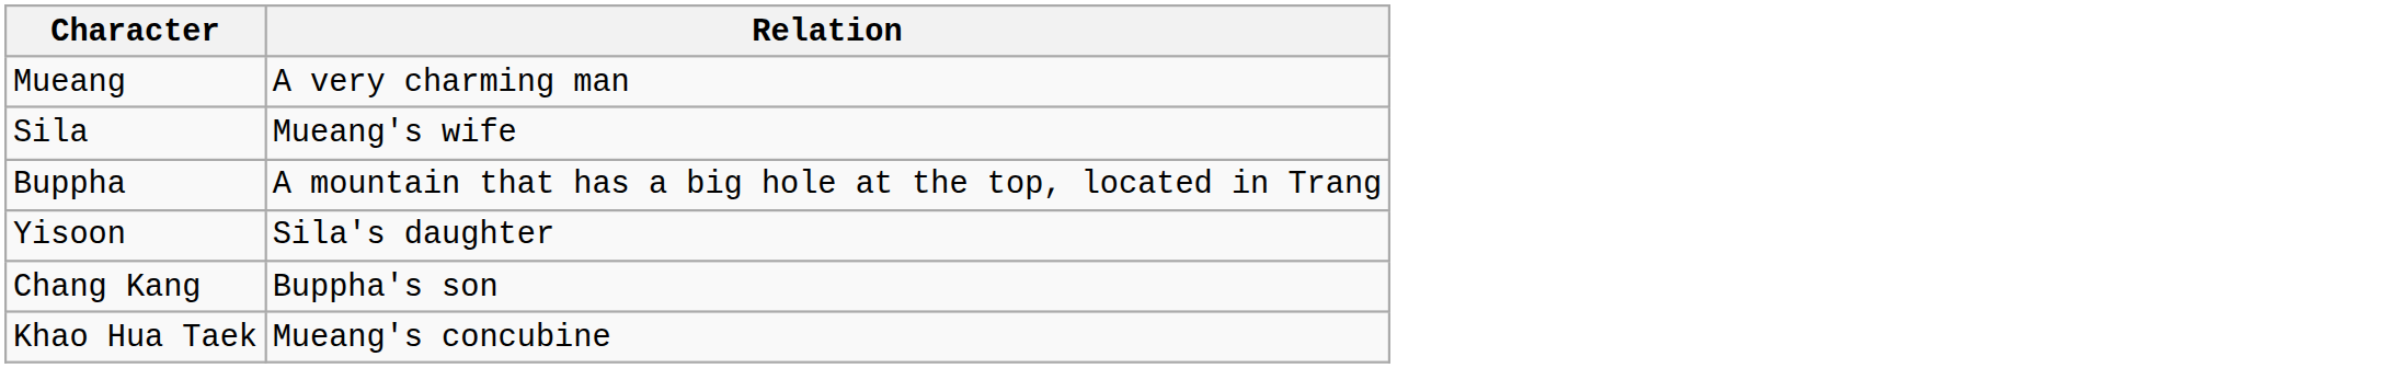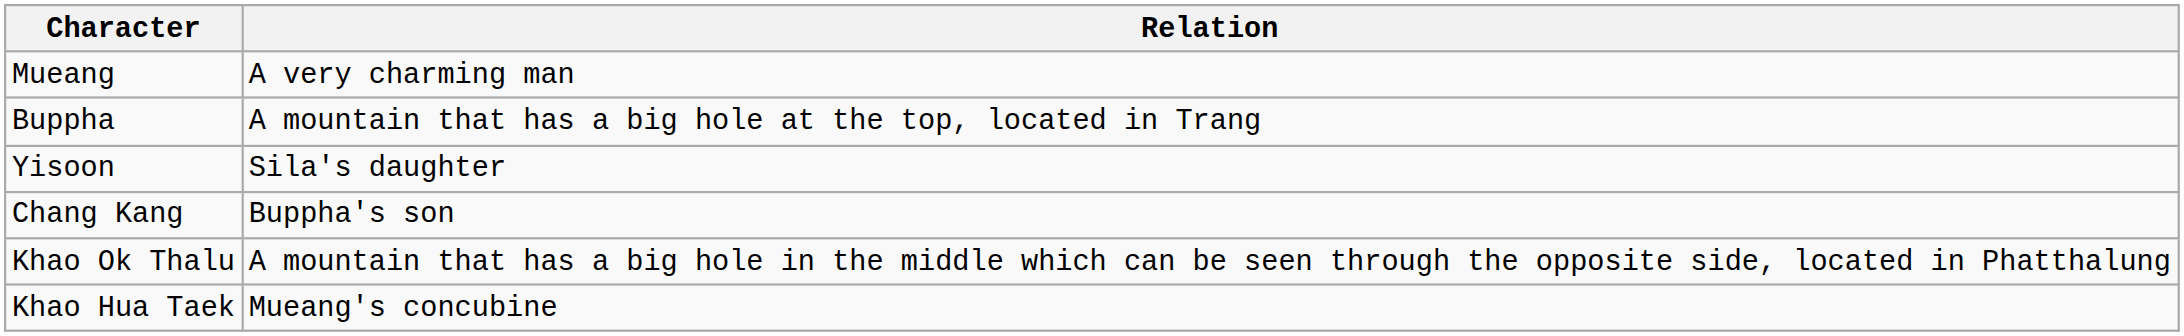 <table class="wikitable">
 <tr>
 <th>Character</th>
 <th>Relation</th>
 </tr>
 <tr>
 <td>Mueang</td>
 <td>A very charming man</td>
-</tr>
-<tr>
-<td>Sila</td>
-<td>Mueang's wife</td>
 </tr>
 <tr>
 <td>Buppha</td>
 <td>A mountain that has a big hole at the top, located in Trang</td>
 </tr>
 <tr>
 <td>Yisoon</td>
 <td>Sila's daughter</td>
 </tr>
 <tr>
 <td>Chang Kang</td>
 <td>Buppha's son</td>
 </tr>
 <tr>
+<td>Khao Ok Thalu</td>
+<td>A mountain that has  a big hole in the middle which can be seen through the opposite side, located in Phatthalung</td>
+</tr>
+<tr>
 <td>Khao Hua Taek</td>
 <td>Mueang's concubine</td>
 </tr>
 </table>
